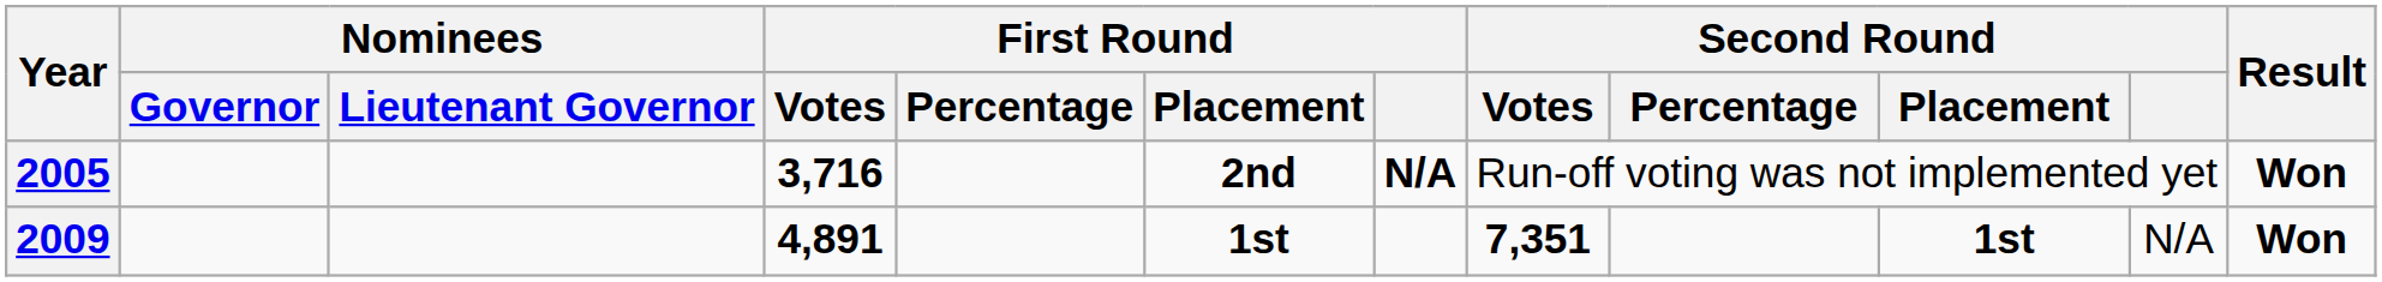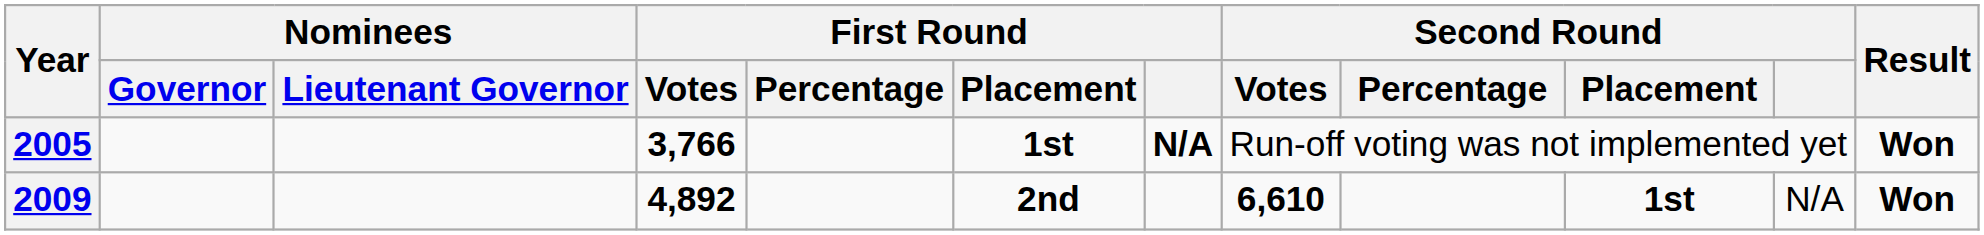 <table class="wikitable" style=text-align:center>
 <tr>
 <th rowspan=2>Year</th>
 <th colspan=2>Nominees</th>
 <th colspan=4>First Round</th>
 <th colspan=4>Second Round</th>
 <th rowspan=2>Result</th>
 </tr>
 <tr>
 <th><a href='#'>Governor</a></th>
 <th><a href='#'>Lieutenant Governor</a></th>
 <th>Votes</th>
 <th>Percentage</th>
 <th>Placement</th>
 <th></th>
 <th>Votes</th>
 <th>Percentage</th>
 <th>Placement</th>
 <th></th>
 </tr>
 <tr>
 <th><a href='#'>2005</a></th>
 <td></td>
 <td></td>
-<td><strong>3,716</strong></td>
+<td><strong>3,766</strong></td>
 <td></td>
-<td><strong>2nd</strong></td>
+<td><strong>1st</strong></td>
 <td><strong>N/A</strong></td>
 <td ! colspan=4>Run-off voting was not implemented yet</td>
 <td><strong>Won</strong></td>
 </tr>
 <tr>
 <th><a href='#'>2009</a></th>
 <td></td>
 <td></td>
-<td><strong>4,891</strong></td>
+<td><strong>4,892</strong></td>
 <td></td>
-<td><strong>1st</strong></td>
+<td><strong>2nd</strong></td>
 <td></td>
-<td><strong>7,351</strong></td>
+<td><strong>6,610</strong></td>
 <td></td>
 <td><strong>1st</strong></td>
 <td>N/A</td>
 <td><strong>Won</strong></td>
 </tr>
 </table>
